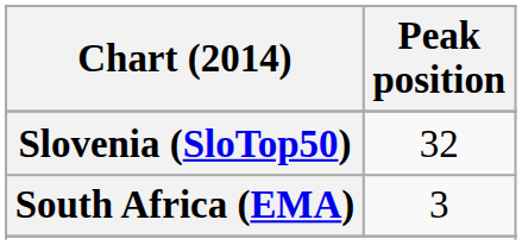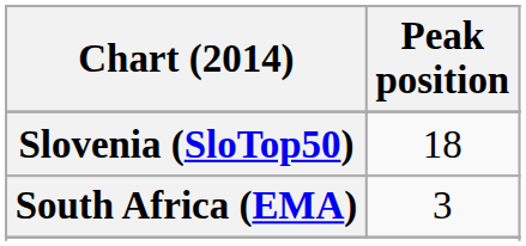 <table class="wikitable sortable plainrowheaders" style="text-align:center;">
 <tr>
 <th scope="col">Chart (2014)</th>
 <th scope="col">Peak<br>position</th>
 </tr>
 <tr>
 </tr>
 <tr>
 </tr>
 <tr>
 </tr>
 <tr>
 </tr>
 <tr>
 </tr>
 <tr>
 </tr>
 <tr>
 </tr>
 <tr>
 </tr>
 <tr>
 </tr>
 <tr>
 </tr>
 <tr>
 </tr>
 <tr>
 </tr>
 <tr>
 </tr>
 <tr>
 </tr>
 <tr>
 </tr>
 <tr>
 </tr>
 <tr>
 </tr>
 <tr>
 </tr>
 <tr>
 </tr>
 <tr>
 </tr>
 <tr>
 </tr>
 <tr>
 </tr>
 <tr>
 </tr>
 <tr>
 </tr>
 <tr>
 <th scope="row">Slovenia (<a href='#'>SloTop50</a>)</th>
-<td align=center>32</td>
+<td align=center>18</td>
 </tr>
 <tr>
 <th scope="row">South Africa (<a href='#'>EMA</a>)</th>
 <td style="text-align:center;">3</td>
 </tr>
 <tr>
 </tr>
 <tr>
 </tr>
 <tr>
 </tr>
 <tr>
 </tr>
 <tr>
 </tr>
 <tr>
 </tr>
 <tr>
 </tr>
 <tr>
 </tr>
 <tr>
 </tr>
 <tr>
 </tr>
 <tr>
 </tr>
 <tr>
 </tr>
 </table>
